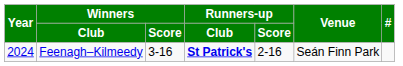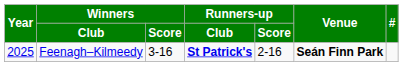 <table class="wikitable sortable" style="text-align:left">
 <tr>
 <th rowspan="2" style="background:green;color:white">Year</th>
 <th colspan="2" style="background:green;color:white">Winners</th>
 <th colspan="2" style="background:green;color:white">Runners-up</th>
 <th rowspan="2" style="background:green;color:white">Venue</th>
 <th rowspan="2" style="background:green;color:white">#</th>
 </tr>
 <tr>
 <th style="background:green;color:white">Club</th>
 <th style="background:green;color:white">Score</th>
 <th style="background:green;color:white">Club</th>
 <th style="background:green;color:white">Score</th>
 </tr>
 <tr>
-<td><a href='#'>2024</a></td>
+<td><a href='#'>2025</a></td>
 <td><a href='#'>Feenagh–Kilmeedy</a></td>
 <td>3-16</td>
 <td><strong><a href='#'>St Patrick's</a></strong></td>
 <td>2-16</td>
-<td>Seán Finn Park</td>
+<td><strong>Seán Finn Park</strong></td>
 <td></td>
 </tr>
 </table>
